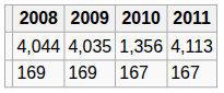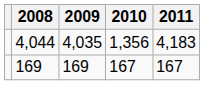 <table class="wikitable">
 <tr>
 <th></th>
 <th>2008</th>
 <th>2009</th>
 <th>2010</th>
 <th>2011</th>
 </tr>
 <tr>
 <td></td>
 <td>4,044</td>
 <td>4,035</td>
 <td>1,356</td>
-<td>4,113</td>
+<td>4,183</td>
 </tr>
 <tr>
 <td></td>
 <td>169</td>
 <td>169</td>
 <td>167</td>
 <td>167</td>
 </tr>
 </table>
